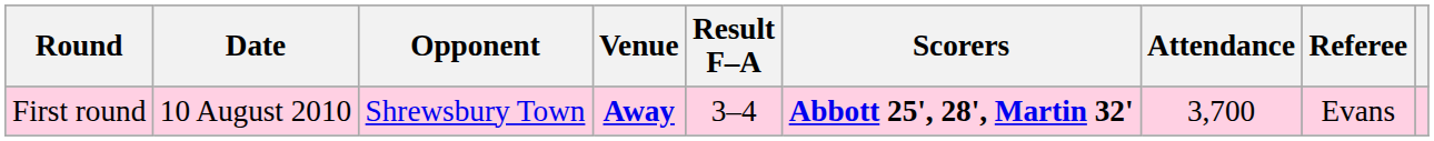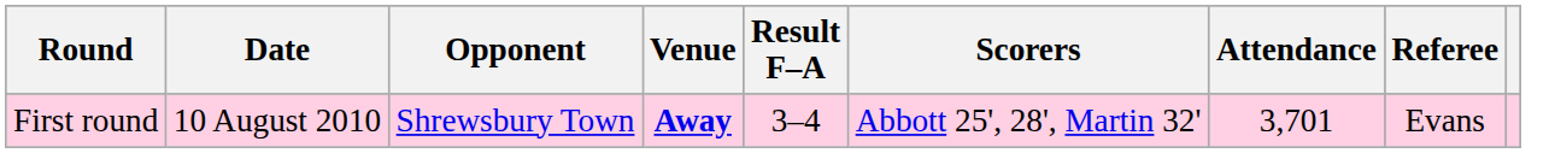 <table class="wikitable" style="text-align:center">
 <tr>
 <th>Round</th>
 <th>Date</th>
 <th>Opponent</th>
 <th>Venue</th>
 <th>Result<br>F–A</th>
 <th class="unsortable">Scorers</th>
 <th>Attendance</th>
 <th class="unsortable">Referee</th>
 <th class="unsortable"></th>
 </tr>
 <tr bgcolor="#ffd0e3">
 <td>First round</td>
 <td>10 August 2010</td>
 <td><a href='#'>Shrewsbury Town</a></td>
 <td><strong><a href='#'>Away</a></strong></td>
 <td>3–4</td>
-<td><strong><a href='#'>Abbott</a> 25', 28', <a href='#'>Martin</a> 32'</strong></td>
-<td>3,700</td>
+<td><a href='#'>Abbott</a> 25', 28', <a href='#'>Martin</a> 32'</td>
+<td>3,701</td>
 <td>Evans</td>
 <td></td>
 </tr>
 </table>
